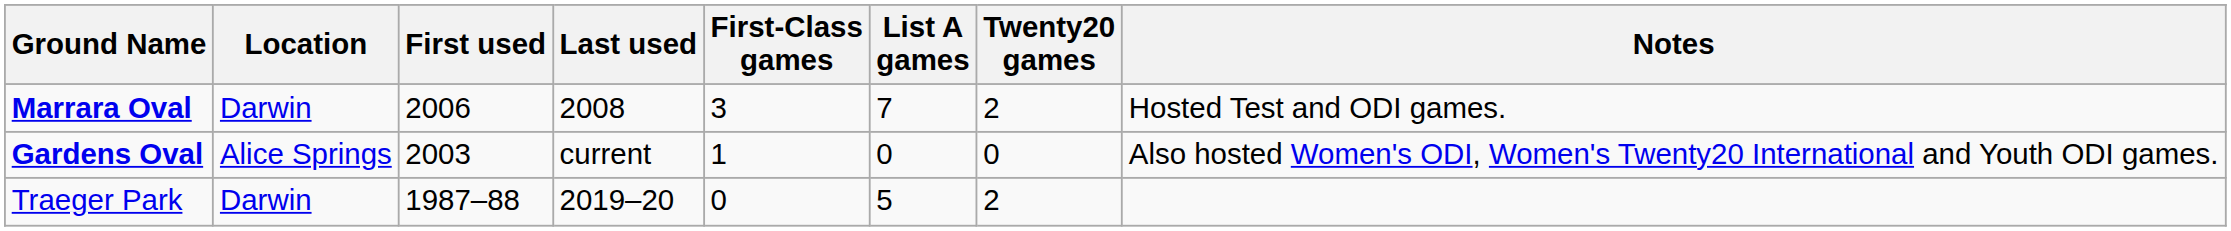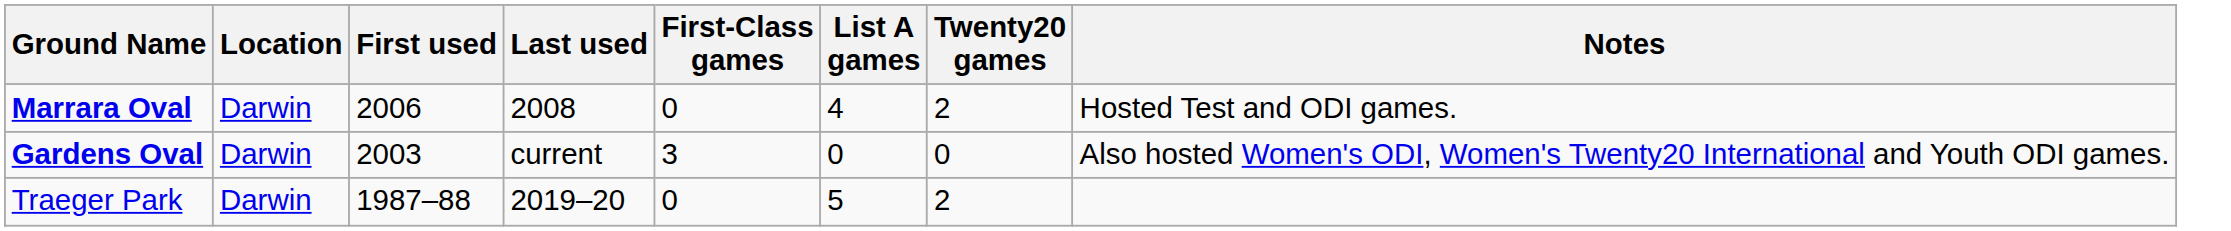 <table class="wikitable sortable">
 <tr>
 <th>Ground Name</th>
 <th>Location</th>
 <th>First used</th>
 <th>Last used</th>
 <th>First-Class<br>games</th>
 <th>List A<br>games</th>
 <th>Twenty20<br>games</th>
 <th>Notes</th>
 </tr>
 <tr>
 <td><strong><a href='#'>Marrara Oval</a></strong></td>
 <td><a href='#'>Darwin</a></td>
 <td>2006</td>
 <td>2008</td>
-<td>3</td>
-<td>7</td>
+<td>0</td>
+<td>4</td>
 <td>2</td>
 <td>Hosted Test and ODI games.</td>
 </tr>
 <tr>
 <td><strong><a href='#'>Gardens Oval</a></strong></td>
-<td><a href='#'>Alice Springs</a></td>
+<td><a href='#'>Darwin</a></td>
 <td>2003</td>
 <td>current</td>
-<td>1</td>
+<td>3</td>
 <td>0</td>
 <td>0</td>
 <td>Also hosted <a href='#'>Women's ODI</a>, <a href='#'>Women's Twenty20 International</a> and Youth ODI games.</td>
 </tr>
 <tr>
 <td><a href='#'>Traeger Park</a></td>
 <td><a href='#'>Darwin</a></td>
 <td>1987–88</td>
 <td>2019–20</td>
 <td>0</td>
 <td>5</td>
 <td>2</td>
 <td></td>
 </tr>
 </table>
